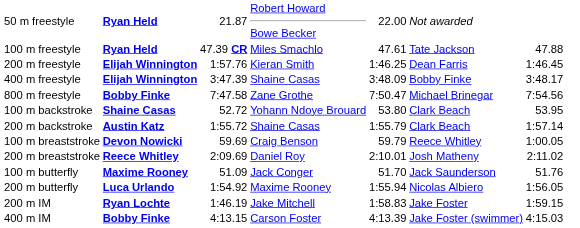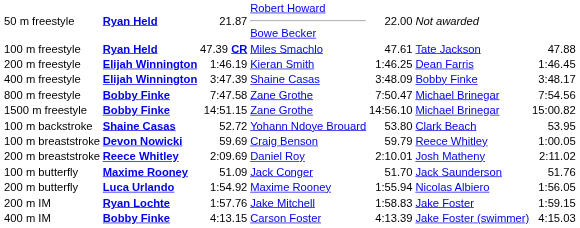 <table>
 <tr>
 <td>50 m freestyle</td>
 <td><strong><a href='#'>Ryan Held</a></strong></td>
 <td align="right">21.87</td>
 <td><a href='#'>Robert Howard</a><hr><a href='#'>Bowe Becker</a></td>
 <td align="right">22.00</td>
 <td colspan=2><em>Not awarded</em></td>
 </tr>
 <tr>
 <td>100 m freestyle</td>
 <td><strong><a href='#'>Ryan Held</a></strong></td>
 <td align="right">47.39 <strong><a href='#'>CR</a></strong></td>
 <td><a href='#'>Miles Smachlo</a></td>
 <td align="right">47.61</td>
 <td><a href='#'>Tate Jackson</a></td>
 <td align="right">47.88</td>
 </tr>
 <tr>
 <td>200 m freestyle</td>
 <td><strong><a href='#'>Elijah Winnington</a></strong></td>
-<td align="right">1:57.76</td>
+<td align="right">1:46.19</td>
 <td><a href='#'>Kieran Smith</a></td>
 <td align="right">1:46.25</td>
 <td><a href='#'>Dean Farris</a></td>
 <td align="right">1:46.45</td>
 </tr>
 <tr>
 <td>400 m freestyle</td>
 <td><strong><a href='#'>Elijah Winnington</a></strong></td>
 <td align="right">3:47.39</td>
 <td><a href='#'>Shaine Casas</a></td>
 <td align="right">3:48.09</td>
 <td><a href='#'>Bobby Finke</a></td>
 <td align="right">3:48.17</td>
 </tr>
 <tr>
 <td>800 m freestyle</td>
 <td><strong><a href='#'>Bobby Finke</a></strong></td>
 <td align="right">7:47.58</td>
 <td><a href='#'>Zane Grothe</a></td>
 <td align="right">7:50.47</td>
 <td><a href='#'>Michael Brinegar</a></td>
 <td align="right">7:54.56</td>
 </tr>
 <tr>
+<td>1500 m freestyle</td>
+<td><strong><a href='#'>Bobby Finke</a></strong></td>
+<td align="right">14:51.15</td>
+<td><a href='#'>Zane Grothe</a></td>
+<td align="right">14:56.10</td>
+<td><a href='#'>Michael Brinegar</a></td>
+<td align="right">15:00.82</td>
+</tr>
+<tr>
 <td>100 m backstroke</td>
 <td><strong><a href='#'>Shaine Casas</a></strong></td>
 <td align="right">52.72</td>
 <td><a href='#'>Yohann Ndoye Brouard</a></td>
 <td align="right">53.80</td>
 <td><a href='#'>Clark Beach</a></td>
 <td align="right">53.95</td>
-</tr>
-<tr>
-<td>200 m backstroke</td>
-<td><strong><a href='#'>Austin Katz</a></strong></td>
-<td align="right">1:55.72</td>
-<td><a href='#'>Shaine Casas</a></td>
-<td align="right">1:55.79</td>
-<td><a href='#'>Clark Beach</a></td>
-<td align="right">1:57.14</td>
 </tr>
 <tr>
 <td>100 m breaststroke</td>
 <td><strong><a href='#'>Devon Nowicki</a></strong></td>
 <td align="right">59.69</td>
 <td><a href='#'>Craig Benson</a></td>
 <td align="right">59.79</td>
 <td><a href='#'>Reece Whitley</a></td>
 <td align="right">1:00.05</td>
 </tr>
 <tr>
 <td>200 m breaststroke</td>
 <td><strong><a href='#'>Reece Whitley</a></strong></td>
 <td align="right">2:09.69</td>
 <td><a href='#'>Daniel Roy</a></td>
 <td align="right">2:10.01</td>
 <td><a href='#'>Josh Matheny</a></td>
 <td align="right">2:11.02</td>
 </tr>
 <tr>
 <td>100 m butterfly</td>
 <td><strong><a href='#'>Maxime Rooney</a></strong></td>
 <td align="right">51.09</td>
 <td><a href='#'>Jack Conger</a></td>
 <td align="right">51.70</td>
 <td><a href='#'>Jack Saunderson</a></td>
 <td align="right">51.76</td>
 </tr>
 <tr>
 <td>200 m butterfly</td>
 <td><strong><a href='#'>Luca Urlando</a></strong></td>
 <td align="right">1:54.92</td>
 <td><a href='#'>Maxime Rooney</a></td>
 <td align="right">1:55.94</td>
 <td><a href='#'>Nicolas Albiero</a></td>
 <td align="right">1:56.05</td>
 </tr>
 <tr>
 <td>200 m IM</td>
 <td><strong><a href='#'>Ryan Lochte</a></strong></td>
-<td align="right">1:46.19</td>
+<td align="right">1:57.76</td>
 <td><a href='#'>Jake Mitchell</a></td>
 <td align="right">1:58.83</td>
 <td><a href='#'>Jake Foster</a></td>
 <td align="right">1:59.15</td>
 </tr>
 <tr>
 <td>400 m IM</td>
 <td><strong><a href='#'>Bobby Finke</a></strong></td>
 <td align="right">4:13.15</td>
 <td><a href='#'>Carson Foster</a></td>
 <td align="right">4:13.39</td>
 <td><a href='#'>Jake Foster (swimmer)</a></td>
 <td align="right">4:15.03</td>
 </tr>
 </table>
